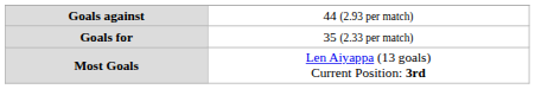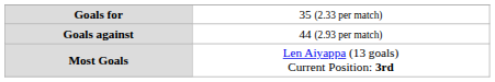 <table class="wikitable" style="width:50%;text-align:center">
 <tr>
+</tr>
+<tr>
+<td style="background:gainsboro;"><strong>Goals for</strong></td>
+<td style="background:white;">35 <small>(2.33 per match)</small></td>
 </tr>
 <tr>
 <td style="background:gainsboro;"><strong>Goals against</strong></td>
 <td style="background:white;">44 <small>(2.93 per match)</small></td>
 </tr>
 <tr>
-<td style="background:gainsboro;"><strong>Goals for</strong></td>
-<td style="background:white;">35 <small>(2.33 per match)</small></td>
-</tr>
-<tr>
 <td style="background:gainsboro;"><strong>Most Goals</strong></td>
 <td style="background:white;"> <a href='#'>Len Aiyappa</a> (13 goals) <br> Current Position: <strong>3rd</strong></td>
 </tr>
 </table>
